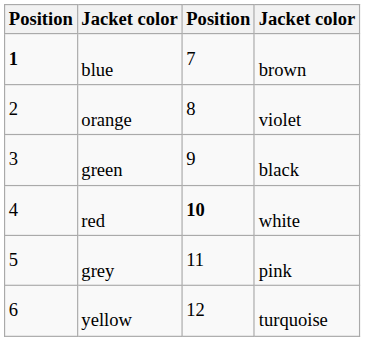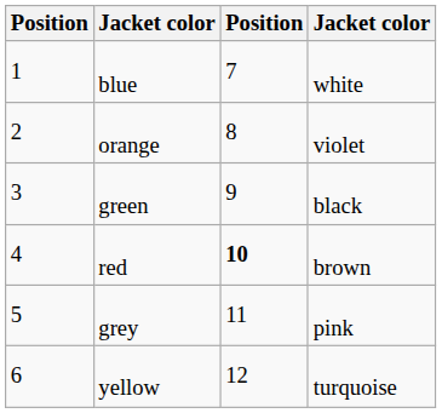 <table class=wikitable>
 <tr>
 <th>Position</th>
 <th>Jacket color</th>
 <th>Position</th>
 <th>Jacket color</th>
 </tr>
 <tr>
-<td><strong>1</strong></td>
+<td>1</td>
 <td><br>blue</td>
 <td>7</td>
-<td><br>brown</td>
+<td><br>white</td>
 </tr>
 <tr>
 <td>2</td>
 <td><br>orange</td>
 <td>8</td>
 <td><br>violet</td>
 </tr>
 <tr>
 <td>3</td>
 <td><br>green</td>
 <td>9</td>
 <td><br>black</td>
 </tr>
 <tr>
 <td>4</td>
 <td><br>red</td>
 <td><strong>10</strong></td>
-<td><br>white</td>
+<td><br>brown</td>
 </tr>
 <tr>
 <td>5</td>
 <td><br>grey</td>
 <td>11</td>
 <td><br>pink</td>
 </tr>
 <tr>
 <td>6</td>
 <td><br>yellow</td>
 <td>12</td>
 <td><br>turquoise</td>
 </tr>
 </table>
